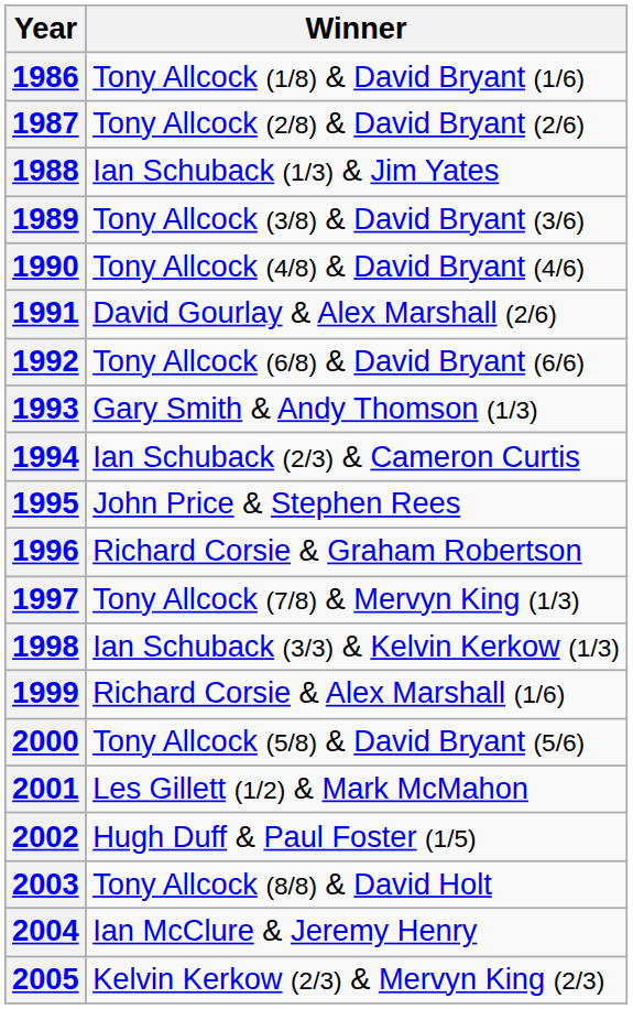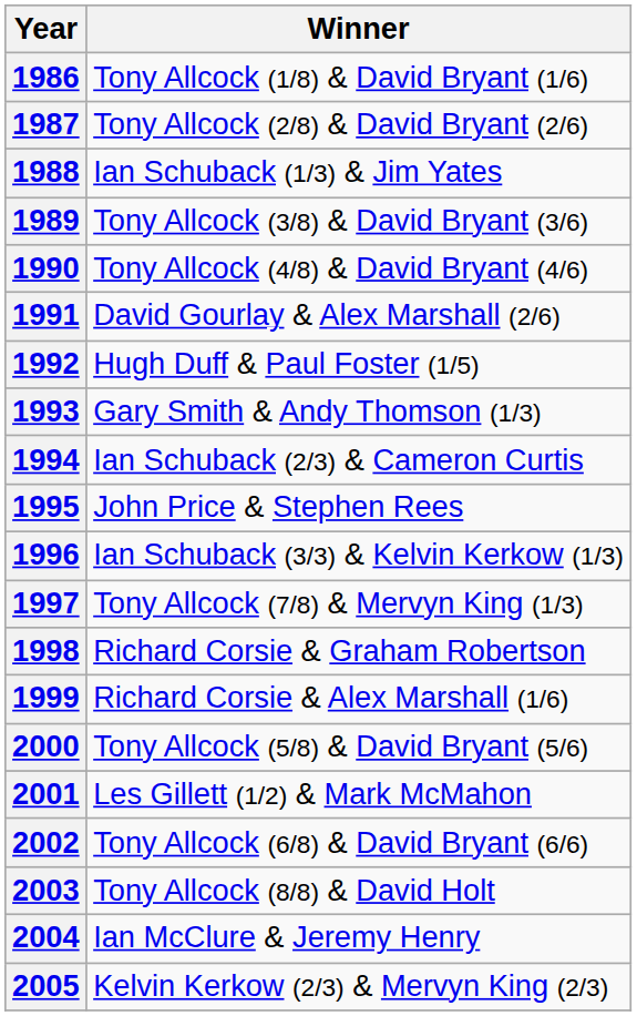 <table class="wikitable">
 <tr>
 <th>Year</th>
 <th>Winner</th>
 </tr>
 <tr>
 <th><a href='#'>1986</a></th>
 <td>  <a href='#'>Tony Allcock</a> <small>(1/8)</small> & <a href='#'>David Bryant</a> <small>(1/6)</small></td>
 </tr>
 <tr>
 <th><a href='#'>1987</a></th>
 <td> <a href='#'>Tony Allcock</a> <small>(2/8)</small> & <a href='#'>David Bryant</a> <small>(2/6)</small></td>
 </tr>
 <tr>
 <th><a href='#'>1988</a></th>
 <td> <a href='#'>Ian Schuback</a> <small>(1/3)</small> & <a href='#'>Jim Yates</a></td>
 </tr>
 <tr>
 <th><a href='#'>1989</a></th>
 <td> <a href='#'>Tony Allcock</a> <small>(3/8)</small> & <a href='#'>David Bryant</a> <small>(3/6)</small></td>
 </tr>
 <tr>
 <th><a href='#'>1990</a></th>
 <td> <a href='#'>Tony Allcock</a> <small>(4/8)</small> & <a href='#'>David Bryant</a> <small>(4/6)</small></td>
 </tr>
 <tr>
 <th><a href='#'>1991</a></th>
 <td> <a href='#'>David Gourlay</a> & <a href='#'>Alex Marshall</a> <small>(2/6)</small></td>
 </tr>
 <tr>
 <th><a href='#'>1992</a></th>
-<td> <a href='#'>Tony Allcock</a> <small>(6/8)</small> & <a href='#'>David Bryant</a> <small>(6/6)</small></td>
+<td> <a href='#'>Hugh Duff</a> & <a href='#'>Paul Foster</a> <small>(1/5)</small></td>
 </tr>
 <tr>
 <th><a href='#'>1993</a></th>
 <td> <a href='#'>Gary Smith</a> & <a href='#'>Andy Thomson</a> <small>(1/3)</small></td>
 </tr>
 <tr>
 <th><a href='#'>1994</a></th>
 <td> <a href='#'>Ian Schuback</a> <small>(2/3)</small> & <a href='#'>Cameron Curtis</a></td>
 </tr>
 <tr>
 <th><a href='#'>1995</a></th>
 <td> <a href='#'>John Price</a> & <a href='#'>Stephen Rees</a></td>
 </tr>
 <tr>
 <th><a href='#'>1996</a></th>
-<td> <a href='#'>Richard Corsie</a> & <a href='#'>Graham Robertson</a></td>
+<td> <a href='#'>Ian Schuback</a> <small>(3/3)</small> & <a href='#'>Kelvin Kerkow</a> <small>(1/3)</small></td>
 </tr>
 <tr>
 <th><a href='#'>1997</a></th>
 <td> <a href='#'>Tony Allcock</a> <small>(7/8)</small> & <a href='#'>Mervyn King</a> <small>(1/3)</small></td>
 </tr>
 <tr>
 <th><a href='#'>1998</a></th>
-<td> <a href='#'>Ian Schuback</a> <small>(3/3)</small> & <a href='#'>Kelvin Kerkow</a> <small>(1/3)</small></td>
+<td> <a href='#'>Richard Corsie</a> & <a href='#'>Graham Robertson</a></td>
 </tr>
 <tr>
 <th><a href='#'>1999</a></th>
 <td> <a href='#'>Richard Corsie</a> & <a href='#'>Alex Marshall</a> <small>(1/6)</small></td>
 </tr>
 <tr>
 <th><a href='#'>2000</a></th>
 <td> <a href='#'>Tony Allcock</a> <small>(5/8)</small> & <a href='#'>David Bryant</a> <small>(5/6)</small></td>
 </tr>
 <tr>
 <th><a href='#'>2001</a></th>
 <td> <a href='#'>Les Gillett</a> <small>(1/2)</small> & <a href='#'>Mark McMahon</a></td>
 </tr>
 <tr>
 <th><a href='#'>2002</a></th>
-<td> <a href='#'>Hugh Duff</a> & <a href='#'>Paul Foster</a> <small>(1/5)</small></td>
+<td> <a href='#'>Tony Allcock</a> <small>(6/8)</small> & <a href='#'>David Bryant</a> <small>(6/6)</small></td>
 </tr>
 <tr>
 <th><a href='#'>2003</a></th>
 <td> <a href='#'>Tony Allcock</a> <small>(8/8)</small> & <a href='#'>David Holt</a></td>
 </tr>
 <tr>
 <th><a href='#'>2004</a></th>
 <td> <a href='#'>Ian McClure</a> & <a href='#'>Jeremy Henry</a></td>
 </tr>
 <tr>
 <th><a href='#'>2005</a></th>
 <td> <a href='#'>Kelvin Kerkow</a> <small>(2/3)</small> &  <a href='#'>Mervyn King</a> <small>(2/3)</small></td>
 </tr>
 </table>
